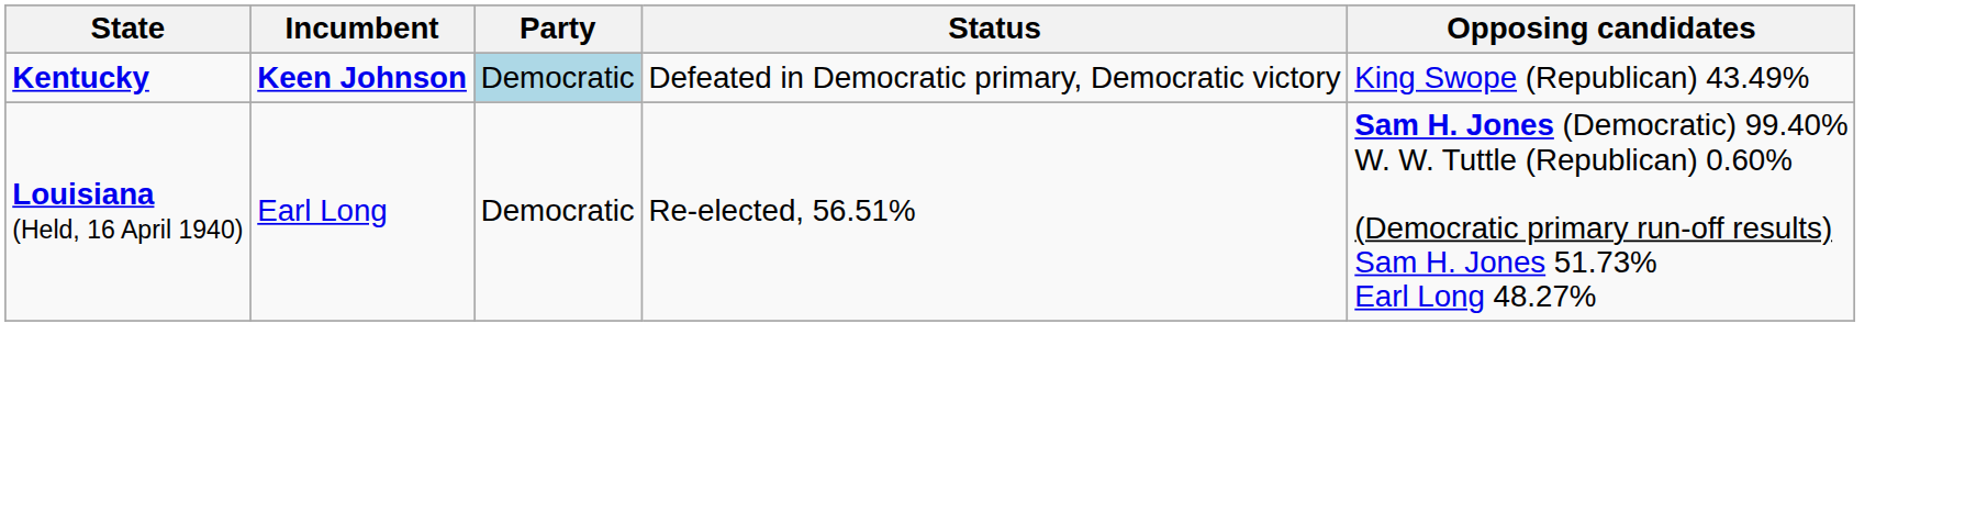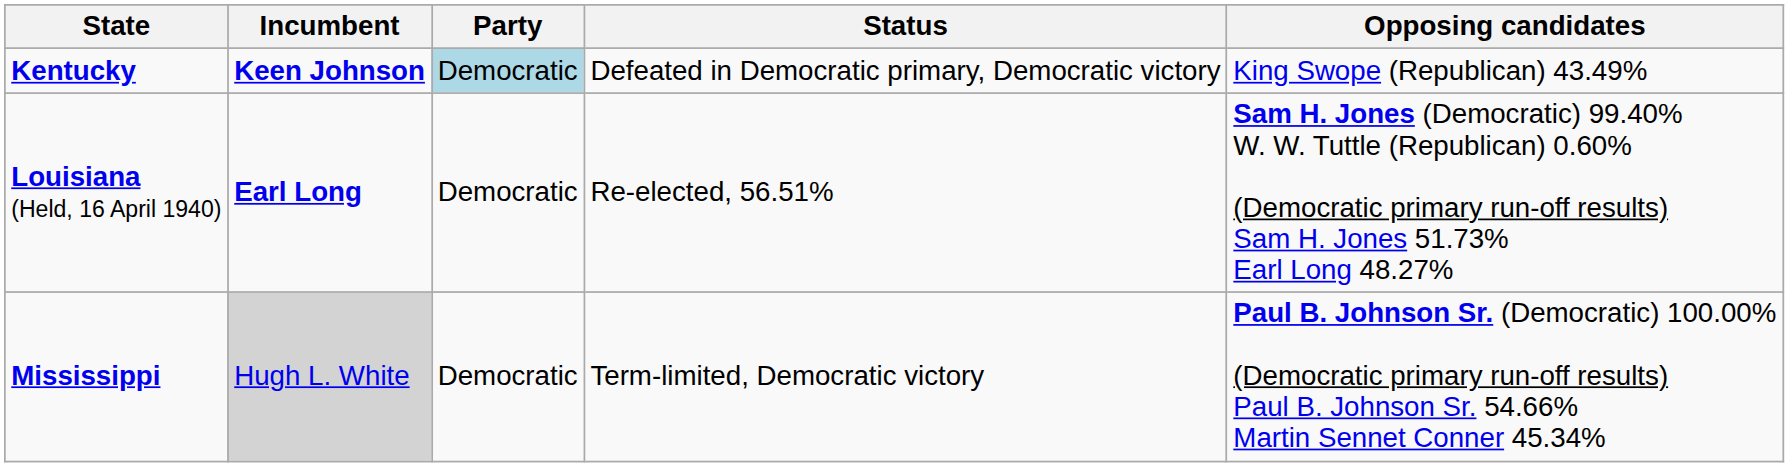 <table class="wikitable">
 <tr>
 <th>State</th>
 <th>Incumbent</th>
 <th>Party</th>
 <th>Status</th>
 <th>Opposing candidates</th>
 </tr>
 <tr>
 <td><strong><a href='#'>Kentucky</a></strong></td>
 <td><strong><a href='#'>Keen Johnson</a></strong></td>
 <td style="background: lightblue;">Democratic</td>
 <td>Defeated in Democratic primary, Democratic victory</td>
 <td><a href='#'>King Swope</a> (Republican) 43.49%<br></td>
 </tr>
 <tr>
 <td><strong><a href='#'>Louisiana</a></strong><br><small>(Held, 16 April 1940)</small><br></td>
-<td><a href='#'>Earl Long</a></td>
+<td><strong><a href='#'>Earl Long</a></strong></td>
 <td>Democratic</td>
 <td>Re-elected, 56.51%</td>
 <td><strong><a href='#'>Sam H. Jones</a></strong> (Democratic) 99.40%<br>W. W. Tuttle (Republican) 0.60%<br><br><u>(Democratic primary run-off results)</u><br><a href='#'>Sam H. Jones</a> 51.73%<br><a href='#'>Earl Long</a> 48.27%<br></td>
 </tr>
+<tr>
+<td><strong><a href='#'>Mississippi</a></strong></td>
+<td bgcolor="lightgrey"><a href='#'>Hugh L. White</a></td>
+<td>Democratic</td>
+<td>Term-limited, Democratic victory</td>
+<td><strong><a href='#'>Paul B. Johnson Sr.</a></strong> (Democratic) 100.00%<br><br><u>(Democratic primary run-off results)</u><br><a href='#'>Paul B. Johnson Sr.</a> 54.66%<br><a href='#'>Martin Sennet Conner</a> 45.34%<br></td>
+</tr>
 </table>
